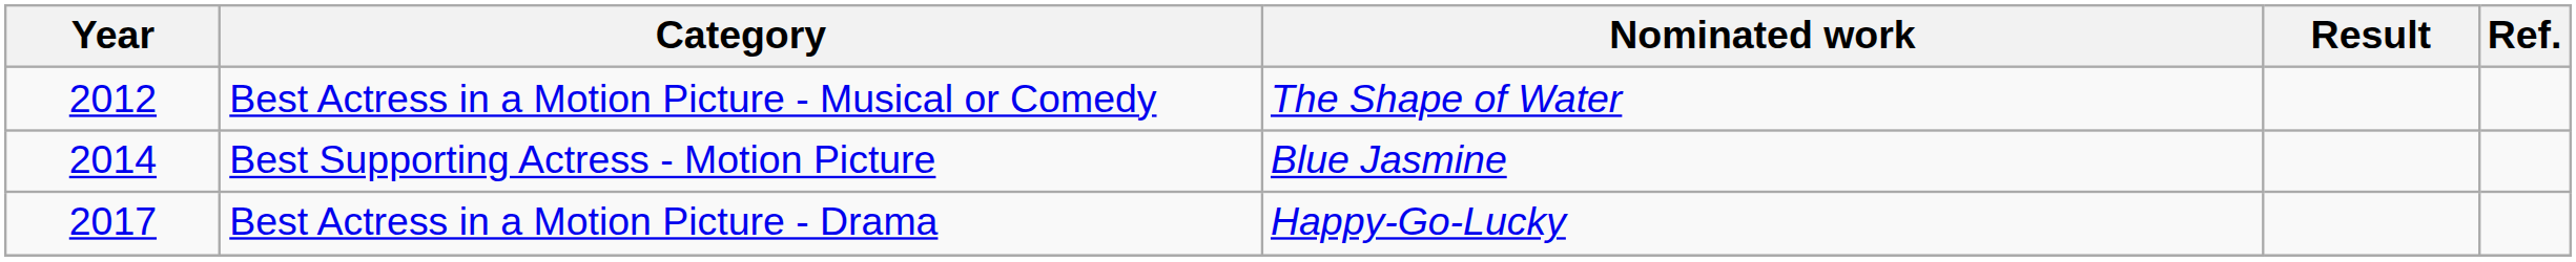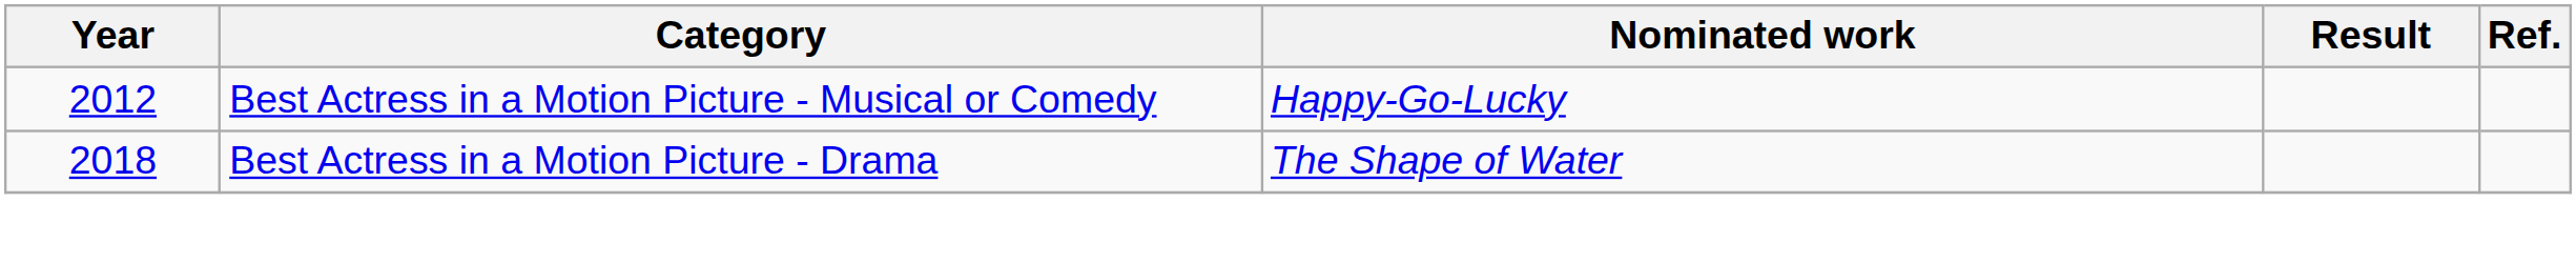 <table class=wikitable>
 <tr>
 <th scope="col" style="width:5em;">Year</th>
 <th scope="col" style="width:26em;">Category</th>
 <th scope="col" style="width:25em;">Nominated work</th>
 <th scope="col" style="width:5em;">Result</th>
 <th>Ref.</th>
 </tr>
 <tr>
 <td align="center"><a href='#'>2012</a></td>
 <td><a href='#'>Best Actress in a Motion Picture - Musical or Comedy</a></td>
-<td><em><a href='#'>The Shape of Water</a></em></td>
+<td><em><a href='#'>Happy-Go-Lucky</a></em></td>
 <td></td>
 <td align="center"></td>
 </tr>
 <tr>
-<td align="center"><a href='#'>2014</a></td>
-<td><a href='#'>Best Supporting Actress - Motion Picture</a></td>
-<td><em><a href='#'>Blue Jasmine</a></em></td>
-<td></td>
-<td align="center"></td>
-</tr>
-<tr>
-<td align="center"><a href='#'>2017</a></td>
+<td align="center"><a href='#'>2018</a></td>
 <td><a href='#'>Best Actress in a Motion Picture - Drama</a></td>
-<td><em><a href='#'>Happy-Go-Lucky</a></em></td>
+<td><em><a href='#'>The Shape of Water</a></em></td>
 <td></td>
 <td align="center"></td>
 </tr>
 <tr>
 </tr>
 </table>
